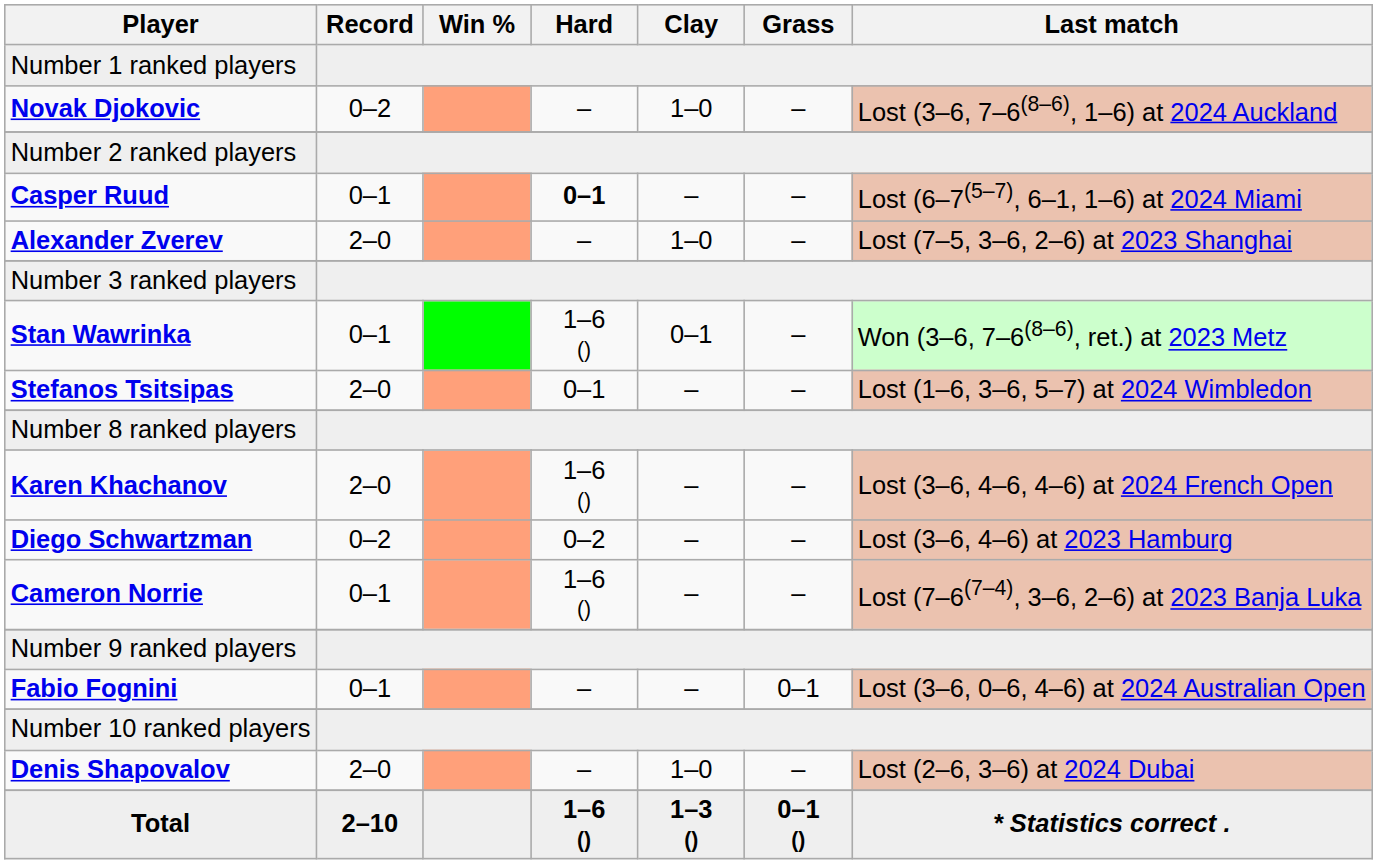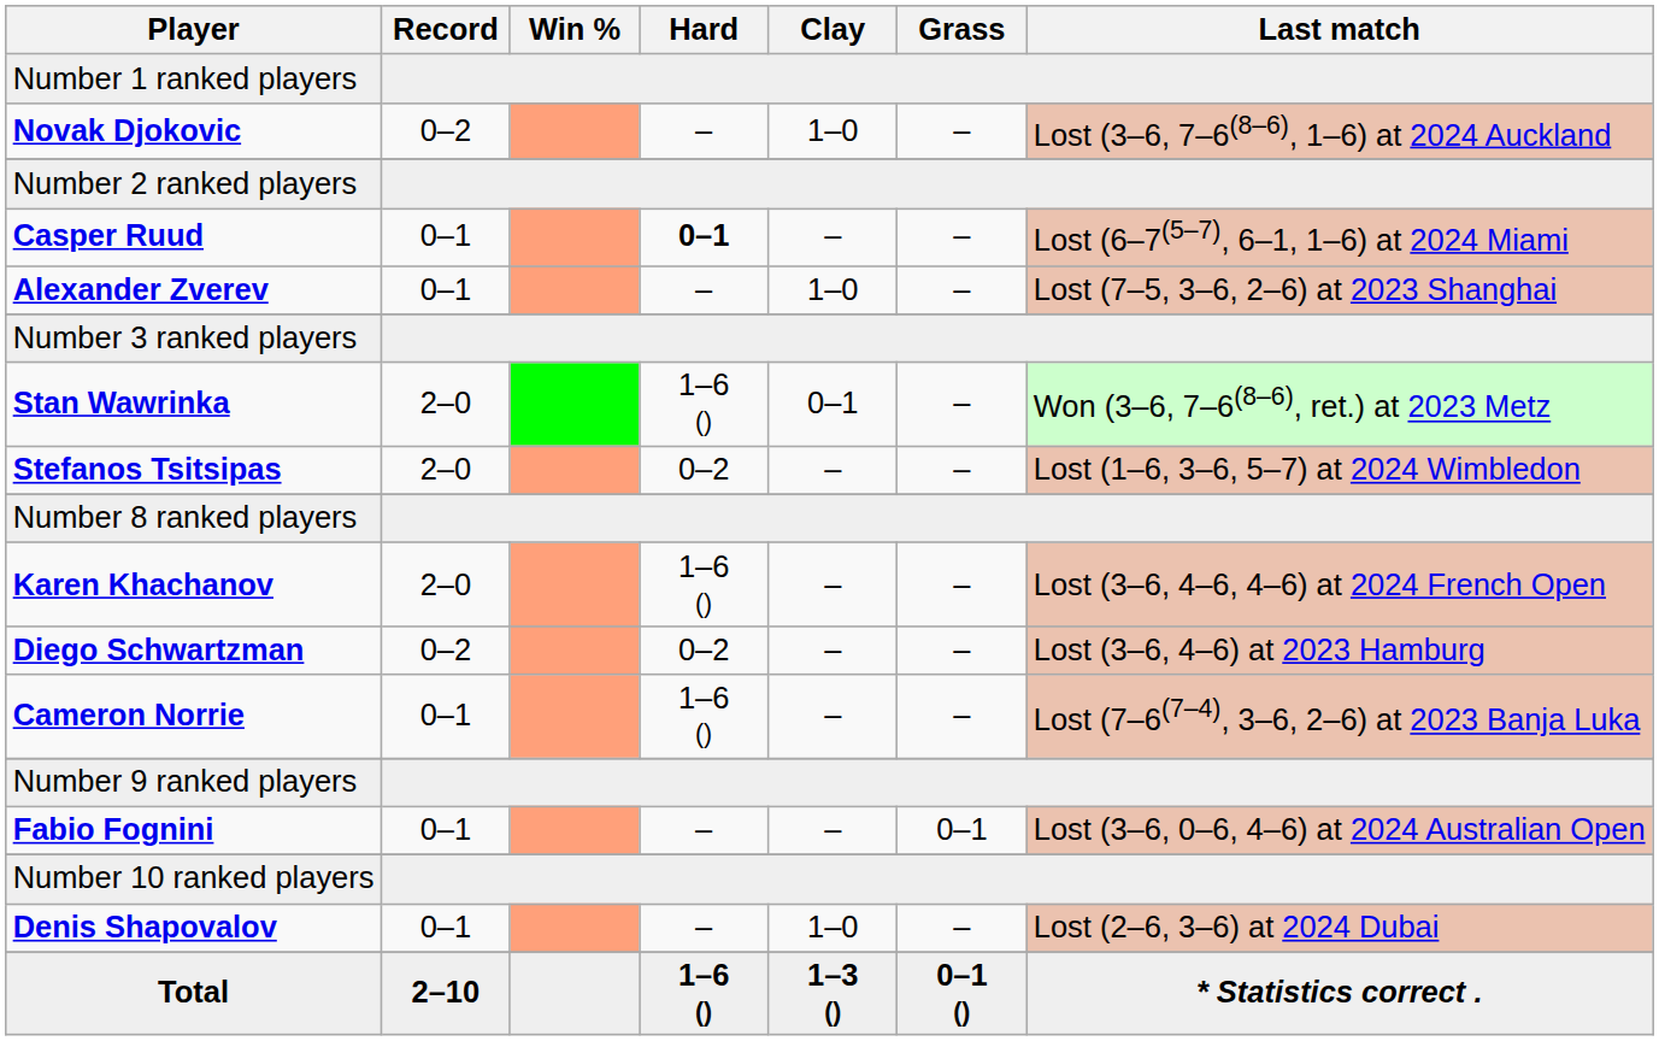 <table class="nowrap wikitable sortable" style=text-align:center>
 <tr>
 <th>Player</th>
 <th width=60>Record</th>
 <th width=60>Win %</th>
 <th width=60>Hard</th>
 <th width=60>Clay</th>
 <th width=60>Grass</th>
 <th>Last match</th>
 </tr>
 <tr style=background:#efefef>
 <td align=left>Number 1 ranked players</td>
 <td colspan="6"></td>
 </tr>
 <tr>
 <td align=left> <strong><a href='#'>Novak Djokovic</a></strong></td>
 <td>0–2</td>
 <td bgcolor=ffa07a></td>
 <td>–</td>
 <td>1–0</td>
 <td>–</td>
 <td style=background:#ebc2af;text-align:left>Lost (3–6, 7–6<sup>(8–6)</sup>, 1–6) at <a href='#'>2024 Auckland</a></td>
 </tr>
 <tr>
 </tr>
 <tr style=background:#efefef>
 <td align=left>Number 2 ranked players</td>
 <td colspan="6"></td>
 </tr>
 <tr>
 <td align=left> <strong><a href='#'>Casper Ruud</a></strong></td>
 <td>0–1</td>
 <td bgcolor=ffa07a></td>
 <td><strong>0–1</strong></td>
 <td>–</td>
 <td>–</td>
 <td style=background:#ebc2af;text-align:left>Lost (6–7<sup>(5–7)</sup>, 6–1, 1–6) at <a href='#'>2024 Miami</a></td>
 </tr>
 <tr>
 <td align=left> <strong><a href='#'>Alexander Zverev</a></strong></td>
-<td>2–0</td>
+<td>0–1</td>
 <td bgcolor=ffa07a></td>
 <td>–</td>
 <td>1–0</td>
 <td>–</td>
 <td style=background:#ebc2af;text-align:left>Lost (7–5, 3–6, 2–6) at <a href='#'>2023 Shanghai</a></td>
 </tr>
 <tr>
 </tr>
 <tr style=background:#efefef>
 <td align=left>Number 3 ranked players</td>
 <td colspan="6"></td>
 </tr>
 <tr>
 <td align=left> <strong><a href='#'>Stan Wawrinka</a></strong></td>
-<td>0–1</td>
+<td>2–0</td>
 <td bgcolor=lime></td>
 <td>1–6 <br> <small>()</small></td>
 <td>0–1</td>
 <td>–</td>
 <td style=background:#cfc;text-align:left>Won (3–6, 7–6<sup>(8–6)</sup>, ret.) at <a href='#'>2023 Metz</a></td>
 </tr>
 <tr>
 <td align=left> <strong><a href='#'>Stefanos Tsitsipas</a></strong></td>
 <td>2–0</td>
 <td bgcolor=ffa07a></td>
-<td>0–1</td>
+<td>0–2</td>
 <td>–</td>
 <td>–</td>
 <td style=background:#ebc2af;text-align:left>Lost (1–6, 3–6, 5–7) at <a href='#'>2024 Wimbledon</a></td>
 </tr>
 <tr>
 </tr>
 <tr style=background:#efefef>
 <td align=left>Number 8 ranked players</td>
 <td colspan="6"></td>
 </tr>
 <tr>
 <td align=left> <strong><a href='#'>Karen Khachanov</a></strong></td>
 <td>2–0</td>
 <td bgcolor=ffa07a></td>
 <td>1–6 <br> <small>()</small></td>
 <td>–</td>
 <td>–</td>
 <td style=background:#ebc2af;text-align:left>Lost (3–6, 4–6, 4–6) at <a href='#'>2024 French Open</a></td>
 </tr>
 <tr>
 <td align=left> <strong><a href='#'>Diego Schwartzman</a></strong></td>
 <td>0–2</td>
 <td bgcolor=ffa07a></td>
 <td>0–2</td>
 <td>–</td>
 <td>–</td>
 <td style=background:#ebc2af;text-align:left>Lost (3–6, 4–6) at <a href='#'>2023 Hamburg</a></td>
 </tr>
 <tr>
 <td align=left> <strong><a href='#'>Cameron Norrie</a></strong></td>
 <td>0–1</td>
 <td bgcolor=ffa07a></td>
 <td>1–6 <br> <small>()</small></td>
 <td>–</td>
 <td>–</td>
 <td style=background:#ebc2af;text-align:left>Lost (7–6<sup>(7–4)</sup>, 3–6, 2–6) at <a href='#'>2023 Banja Luka</a></td>
 </tr>
 <tr>
 </tr>
 <tr style=background:#efefef>
 <td align=left>Number 9 ranked players</td>
 <td colspan="6"></td>
 </tr>
 <tr>
 <td align=left> <strong><a href='#'>Fabio Fognini</a></strong></td>
 <td>0–1</td>
 <td bgcolor=ffa07a></td>
 <td>–</td>
 <td>–</td>
 <td>0–1</td>
 <td style=background:#ebc2af;text-align:left>Lost (3–6, 0–6, 4–6) at <a href='#'>2024 Australian Open</a></td>
 </tr>
 <tr>
 </tr>
 <tr style=background:#efefef>
 <td align=left>Number 10 ranked players</td>
 <td colspan="6"></td>
 </tr>
 <tr>
 <td align=left> <strong><a href='#'>Denis Shapovalov</a></strong></td>
-<td>2–0</td>
+<td>0–1</td>
 <td bgcolor=ffa07a></td>
 <td>–</td>
 <td>1–0</td>
 <td>–</td>
 <td style=background:#ebc2af;text-align:left>Lost (2–6, 3–6) at <a href='#'>2024 Dubai</a></td>
 </tr>
 <tr>
 </tr>
 <tr style="background:#efefef;font-weight:bold;">
 <td>Total</td>
 <td>2–10</td>
 <td></td>
 <td>1–6 <br> <small>()</small></td>
 <td>1–3 <br> <small>()</small></td>
 <td>0–1 <br> <small>()</small></td>
 <td><em>* Statistics correct .</em></td>
 </tr>
 </table>
